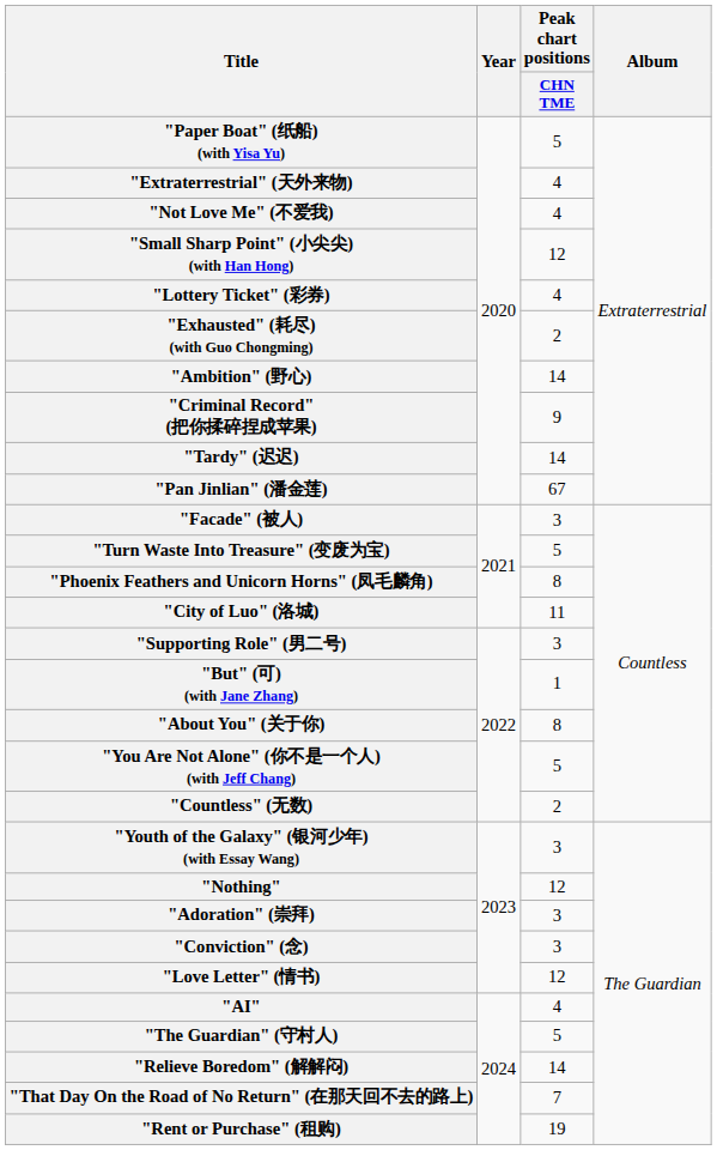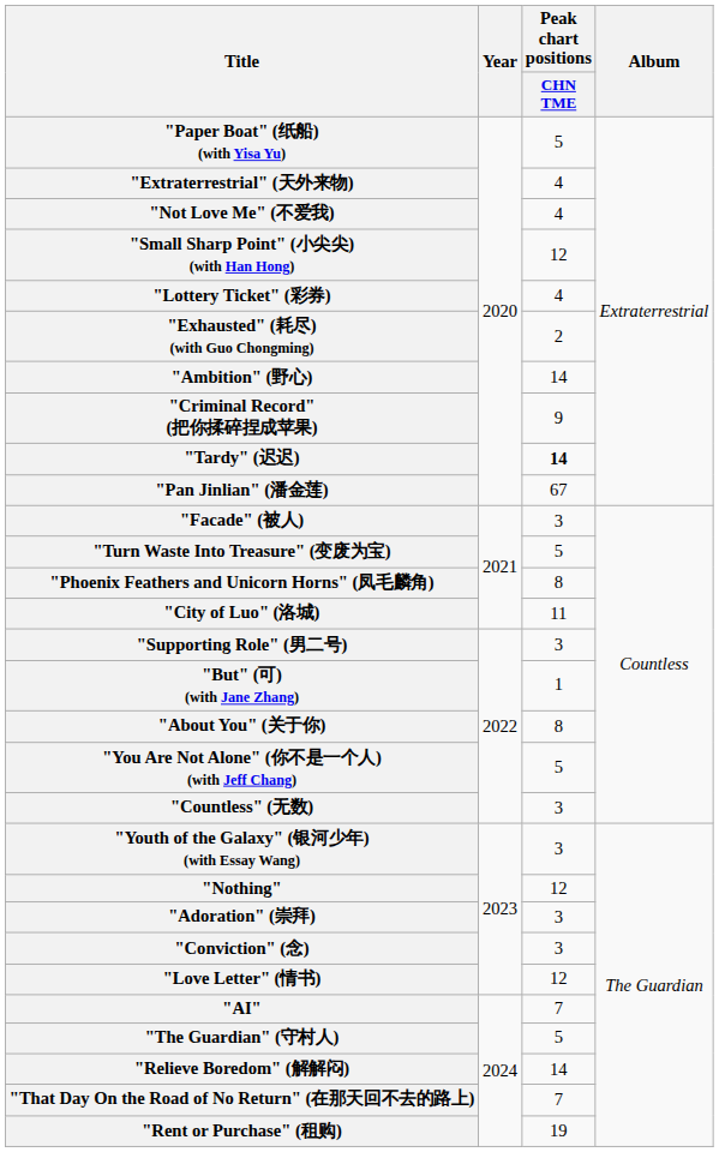 <table class="wikitable plainrowheaders" style="text-align:center;">
 <tr>
 <th rowspan="2">Title</th>
 <th rowspan="2">Year</th>
 <th rowspan="1">Peak chart positions</th>
 <th rowspan="2">Album</th>
 </tr>
 <tr>
 <th scope="col" style="width:3em;font-size:90%;"><a href='#'>CHN TME</a><br></th>
 </tr>
 <tr>
 <th scope="row">"Paper Boat" (纸船)<br><small>(with <a href='#'>Yisa Yu</a>)</small></th>
 <td rowspan="10">2020</td>
 <td>5</td>
 <td rowspan="10"><em>Extraterrestrial</em></td>
 </tr>
 <tr>
 <th scope="row">"Extraterrestrial" (天外来物)</th>
 <td>4</td>
 </tr>
 <tr>
 <th scope="row">"Not Love Me" (不爱我)</th>
 <td>4</td>
 </tr>
 <tr>
 <th scope="row">"Small Sharp Point" (小尖尖)<br><small>(with <a href='#'>Han Hong</a>)</small></th>
 <td>12</td>
 </tr>
 <tr>
 <th scope="row">"Lottery Ticket" (彩券)</th>
 <td>4</td>
 </tr>
 <tr>
 <th scope="row">"Exhausted" (耗尽)<br><small>(with Guo Chongming)</small></th>
 <td>2</td>
 </tr>
 <tr>
 <th scope="row">"Ambition" (野心)</th>
 <td>14</td>
 </tr>
 <tr>
 <th scope="row">"Criminal Record"<br>(把你揉碎捏成苹果)</th>
 <td>9</td>
 </tr>
 <tr>
 <th scope="row">"Tardy" (迟迟)</th>
-<td>14</td>
+<td><strong>14</strong></td>
 </tr>
 <tr>
 <th scope="row">"Pan Jinlian" (潘金莲)</th>
 <td>67</td>
 </tr>
 <tr>
 <th scope="row">"Facade" (被人)</th>
 <td rowspan="4">2021</td>
 <td>3</td>
 <td rowspan="9"><em>Countless</em></td>
 </tr>
 <tr>
 <th scope="row">"Turn Waste Into Treasure" (变废为宝)</th>
 <td>5</td>
 </tr>
 <tr>
 <th scope="row">"Phoenix Feathers and Unicorn Horns" (凤毛麟角)</th>
 <td>8</td>
 </tr>
 <tr>
 <th scope="row">"City of Luo" (洛城)</th>
 <td>11</td>
 </tr>
 <tr>
 <th scope="row">"Supporting Role" (男二号)</th>
 <td rowspan="5">2022</td>
 <td>3</td>
 </tr>
 <tr>
 <th scope="row">"But" (可)<br><small>(with <a href='#'>Jane Zhang</a>)</small></th>
 <td>1</td>
 </tr>
 <tr>
 <th scope="row">"About You" (关于你)</th>
 <td>8</td>
 </tr>
 <tr>
 <th scope="row">"You Are Not Alone" (你不是一个人)<br><small>(with <a href='#'>Jeff Chang</a>)</small></th>
 <td>5</td>
 </tr>
 <tr>
 <th scope="row">"Countless" (无数)</th>
-<td>2</td>
+<td>3</td>
 </tr>
 <tr>
 <th scope="row">"Youth of the Galaxy" (银河少年)<br><small>(with Essay Wang)</small></th>
 <td rowspan="5">2023</td>
 <td>3</td>
 <td rowspan="10"><em>The Guardian</em></td>
 </tr>
 <tr>
 <th scope="row">"Nothing"</th>
 <td>12</td>
 </tr>
 <tr>
 <th scope="row">"Adoration" (崇拜)</th>
 <td>3</td>
 </tr>
 <tr>
 <th scope="row">"Conviction" (念)</th>
 <td>3</td>
 </tr>
 <tr>
 <th scope="row">"Love Letter" (情书)</th>
 <td>12</td>
 </tr>
 <tr>
 <th scope="row">"AI"</th>
 <td rowspan="5">2024</td>
-<td>4</td>
+<td>7</td>
 </tr>
 <tr>
 <th scope="row">"The Guardian" (守村人)</th>
 <td>5</td>
 </tr>
 <tr>
 <th scope="row">"Relieve Boredom" (解解闷)</th>
 <td>14</td>
 </tr>
 <tr>
 <th scope="row">"That Day On the Road of No Return" (在那天回不去的路上)</th>
 <td>7</td>
 </tr>
 <tr>
 <th scope="row">"Rent or Purchase" (租购)</th>
 <td>19</td>
 </tr>
 </table>
